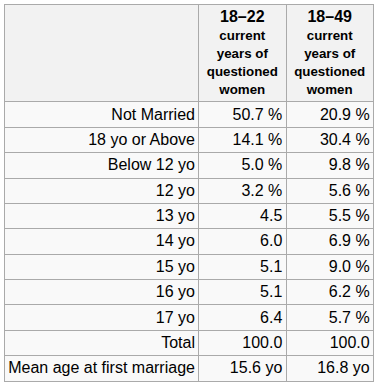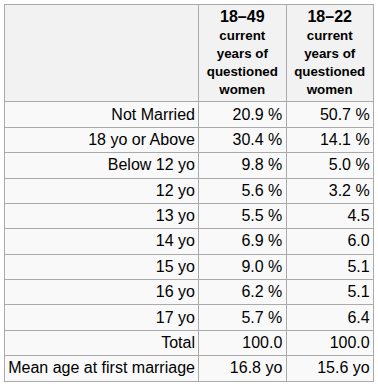 <table class="wikitable" style="text-align: right;">
 <tr>
 <th></th>
+<th width="80pt">18–49 <small>current years of questioned women</small></th>
 <th width="80pt">18–22 <small>current years of questioned women</small></th>
-<th width="80pt">18–49 <small>current years of questioned women</small></th>
 </tr>
 <tr>
 <td>Not Married</td>
+<td>20.9 %</td>
 <td>50.7 %</td>
-<td>20.9 %</td>
 </tr>
 <tr>
 <td>18 yo or Above</td>
+<td>30.4 %</td>
 <td>14.1 %</td>
-<td>30.4 %</td>
 </tr>
 <tr>
 <td>Below 12 yo</td>
+<td>9.8 %</td>
 <td>5.0 %</td>
-<td>9.8 %</td>
 </tr>
 <tr>
 <td>12 yo</td>
+<td>5.6 %</td>
 <td>3.2 %</td>
-<td>5.6 %</td>
 </tr>
 <tr>
 <td>13 yo</td>
+<td>5.5 %</td>
 <td>4.5</td>
-<td>5.5 %</td>
 </tr>
 <tr>
 <td>14 yo</td>
+<td>6.9 %</td>
 <td>6.0</td>
-<td>6.9 %</td>
 </tr>
 <tr>
 <td>15 yo</td>
+<td>9.0 %</td>
 <td>5.1</td>
-<td>9.0 %</td>
 </tr>
 <tr>
 <td>16 yo</td>
+<td>6.2 %</td>
 <td>5.1</td>
-<td>6.2 %</td>
 </tr>
 <tr>
 <td>17 yo</td>
+<td>5.7 %</td>
 <td>6.4</td>
-<td>5.7 %</td>
 </tr>
 <tr>
 <td>Total</td>
 <td>100.0</td>
 <td>100.0</td>
 </tr>
 <tr>
 <td>Mean age at first marriage</td>
+<td>16.8 yo</td>
 <td>15.6 yo</td>
-<td>16.8 yo</td>
 </tr>
 </table>
